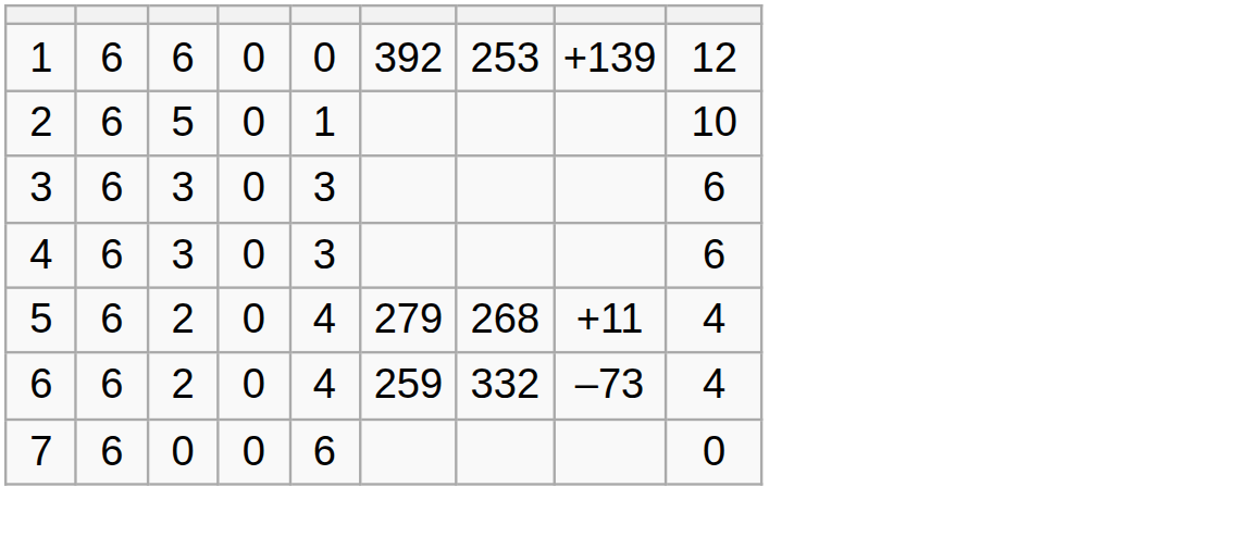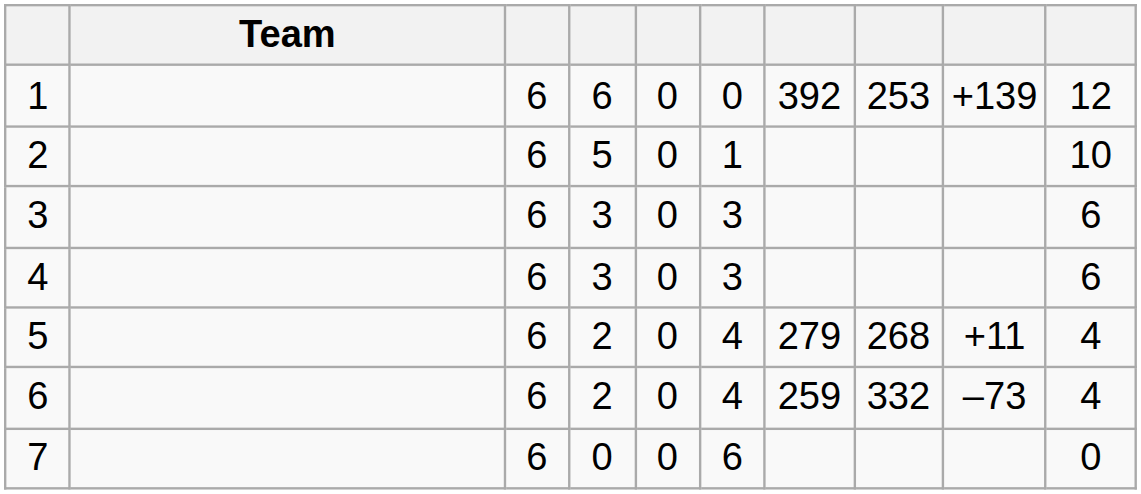 <table class=wikitable style=text-align:center>
 <tr>
 <th width=20 abbr=Position></th>
+<th width=175>Team</th>
 <th width=20 abbr=Played></th>
 <th width=20 abbr=Won></th>
 <th width=20 abbr=Drawn></th>
 <th width=20 abbr=Lost></th>
 <th width=30 abbr=Goal for></th>
 <th width=30 abbr=Goal against></th>
 <th width=30 abbr=Goal difference></th>
 <th width=30 abbr=Points></th>
 </tr>
 <tr>
 <td>1</td>
+<td align=left></td>
 <td>6</td>
 <td>6</td>
 <td>0</td>
 <td>0</td>
 <td>392</td>
 <td>253</td>
 <td>+139</td>
 <td>12</td>
 </tr>
 <tr>
 <td>2</td>
+<td align=left></td>
 <td>6</td>
 <td>5</td>
 <td>0</td>
 <td>1</td>
 <td></td>
 <td></td>
 <td></td>
 <td>10</td>
 </tr>
 <tr>
 <td>3</td>
+<td align=left></td>
 <td>6</td>
 <td>3</td>
 <td>0</td>
 <td>3</td>
 <td></td>
 <td></td>
 <td></td>
 <td>6</td>
 </tr>
 <tr>
 <td>4</td>
+<td align=left></td>
 <td>6</td>
 <td>3</td>
 <td>0</td>
 <td>3</td>
 <td></td>
 <td></td>
 <td></td>
 <td>6</td>
 </tr>
 <tr>
 <td>5</td>
+<td align=left></td>
 <td>6</td>
 <td>2</td>
 <td>0</td>
 <td>4</td>
 <td>279</td>
 <td>268</td>
 <td>+11</td>
 <td>4</td>
 </tr>
 <tr>
 <td>6</td>
+<td align=left></td>
 <td>6</td>
 <td>2</td>
 <td>0</td>
 <td>4</td>
 <td>259</td>
 <td>332</td>
 <td>–73</td>
 <td>4</td>
 </tr>
 <tr>
 <td>7</td>
+<td align=left></td>
 <td>6</td>
 <td>0</td>
 <td>0</td>
 <td>6</td>
 <td></td>
 <td></td>
 <td></td>
 <td>0</td>
 </tr>
 </table>
